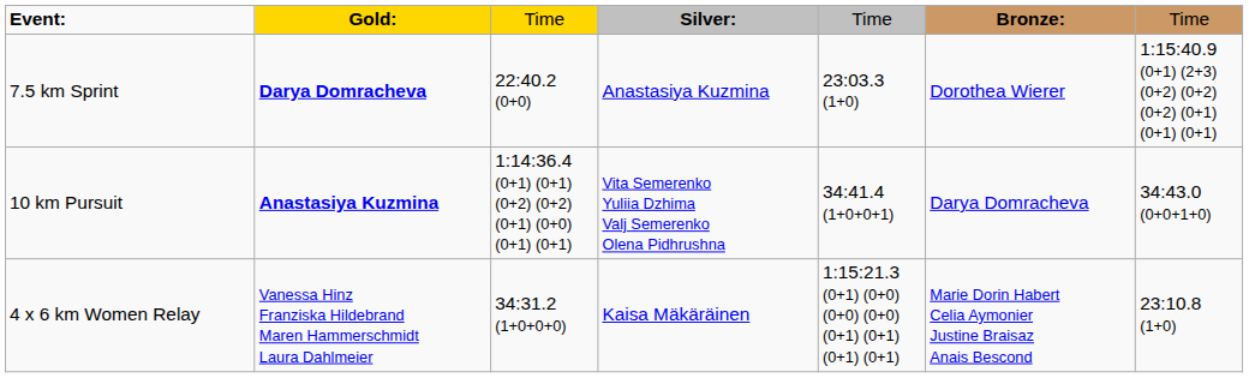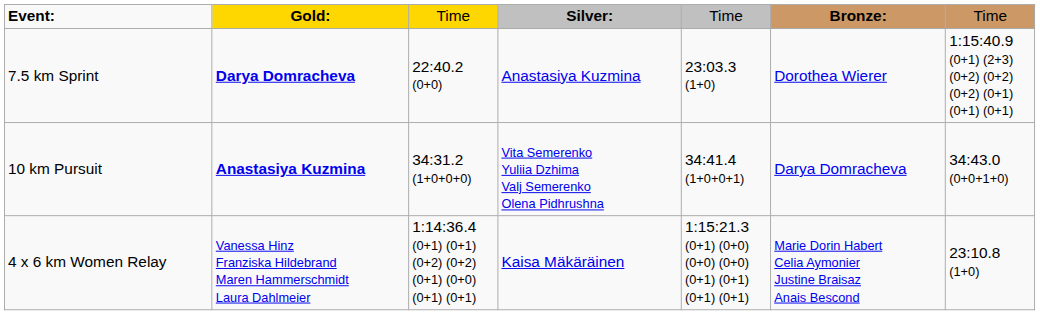 <table class="wikitable" width=85%>
 <tr>
 <td><strong>Event:</strong></td>
 <td style="text-align:center;background-color:gold;"><strong>Gold:</strong></td>
 <td style="text-align:center;background-color:gold;">Time</td>
 <td style="text-align:center;background-color:silver;"><strong>Silver:</strong></td>
 <td style="text-align:center;background-color:silver;">Time</td>
 <td style="text-align:center;background-color:#CC9966;"><strong>Bronze:</strong></td>
 <td style="text-align:center;background-color:#CC9966;">Time</td>
 </tr>
 <tr>
 <td>7.5 km Sprint<br></td>
 <td><strong><a href='#'>Darya Domracheva</a></strong><br><small></small></td>
 <td>22:40.2<br><small>(0+0)</small></td>
 <td><a href='#'>Anastasiya Kuzmina</a><br><small></small></td>
 <td>23:03.3<br><small>(1+0)</small></td>
 <td><a href='#'>Dorothea Wierer</a><br><small></small></td>
 <td>1:15:40.9<br><small>(0+1) (2+3)<br>(0+2) (0+2)<br>(0+2) (0+1)<br>(0+1) (0+1)</small></td>
 </tr>
 <tr>
 <td>10 km Pursuit<br></td>
 <td><strong><a href='#'>Anastasiya Kuzmina</a></strong><br><small></small></td>
-<td>1:14:36.4<br><small>(0+1) (0+1)<br>(0+2) (0+2)<br>(0+1) (0+0)<br>(0+1) (0+1)</small></td>
+<td>34:31.2<br><small>(1+0+0+0)</small></td>
 <td><br><small><a href='#'>Vita Semerenko</a><br><a href='#'>Yuliia Dzhima</a><br><a href='#'>Valj Semerenko</a><br><a href='#'>Olena Pidhrushna</a></small></td>
 <td>34:41.4<br><small>(1+0+0+1)</small></td>
 <td><a href='#'>Darya Domracheva</a><br><small></small></td>
 <td>34:43.0<br><small>(0+0+1+0)</small></td>
 </tr>
 <tr>
 <td>4 x 6 km Women Relay<br></td>
 <td><strong></strong><br><small><a href='#'>Vanessa Hinz</a><br><a href='#'>Franziska Hildebrand</a><br><a href='#'>Maren Hammerschmidt</a><br><a href='#'>Laura Dahlmeier</a></small></td>
-<td>34:31.2<br><small>(1+0+0+0)</small></td>
+<td>1:14:36.4<br><small>(0+1) (0+1)<br>(0+2) (0+2)<br>(0+1) (0+0)<br>(0+1) (0+1)</small></td>
 <td><a href='#'>Kaisa Mäkäräinen</a><br><small></small></td>
 <td>1:15:21.3<br><small>(0+1) (0+0)<br>(0+0) (0+0)<br>(0+1) (0+1)<br>(0+1) (0+1)</small></td>
 <td><br><small><a href='#'>Marie Dorin Habert</a><br><a href='#'>Celia Aymonier</a><br><a href='#'>Justine Braisaz</a><br><a href='#'>Anais Bescond</a></small></td>
 <td>23:10.8<br><small>(1+0)</small></td>
 </tr>
 </table>
